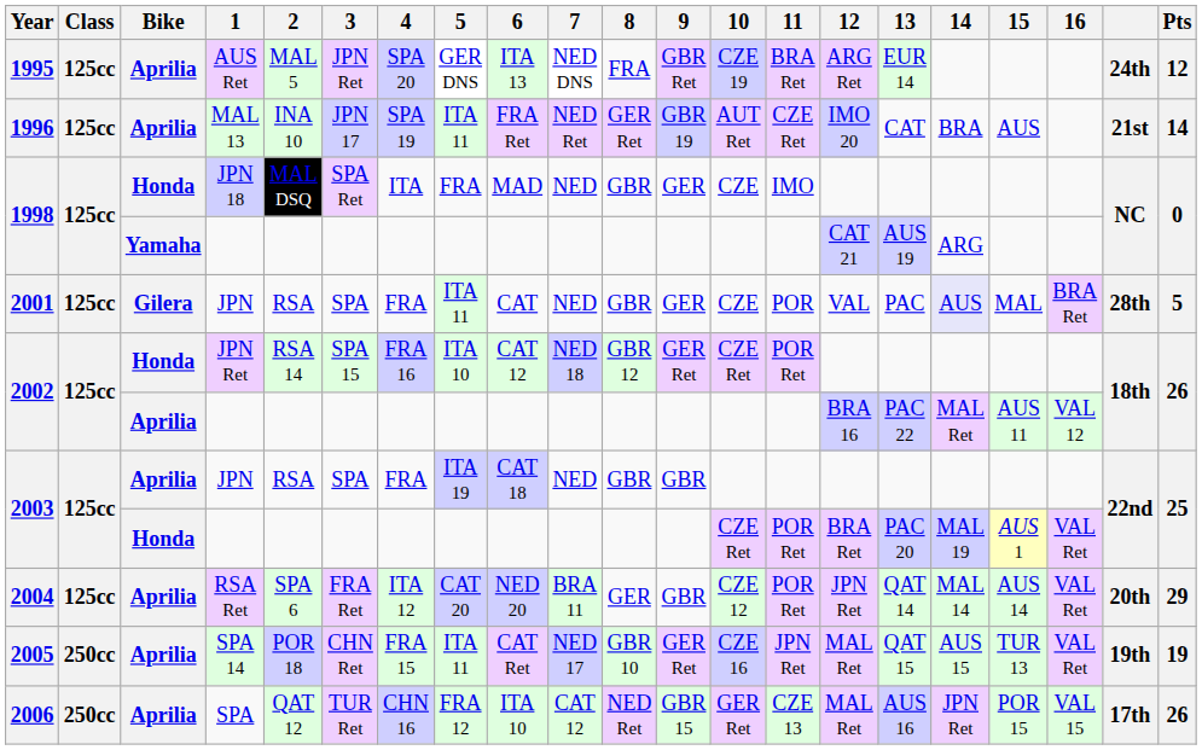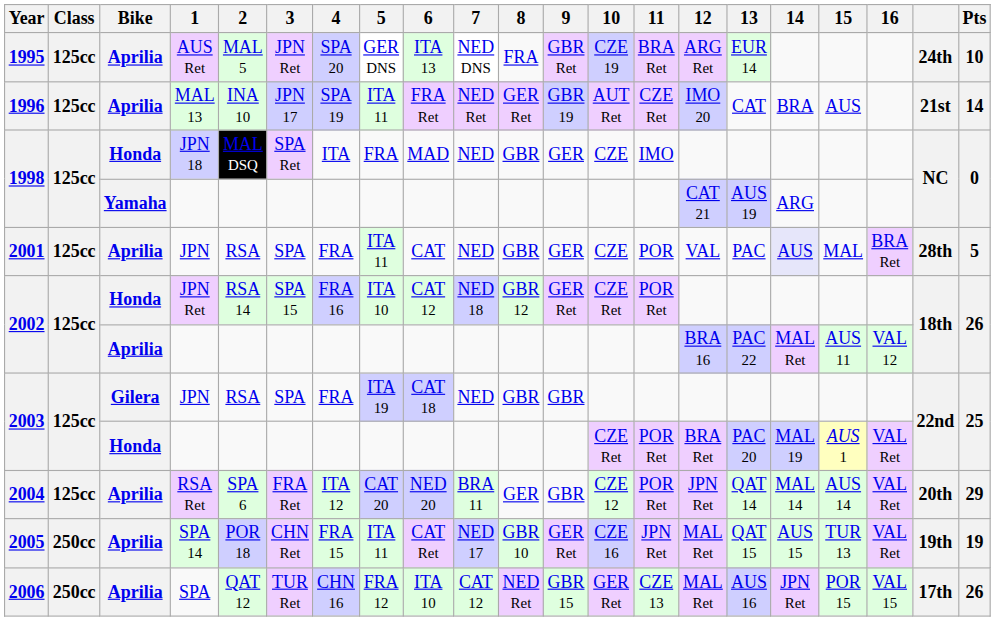 <table class="wikitable" style="text-align:center">
 <tr>
 <th>Year</th>
 <th>Class</th>
 <th>Bike</th>
 <th>1</th>
 <th>2</th>
 <th>3</th>
 <th>4</th>
 <th>5</th>
 <th>6</th>
 <th>7</th>
 <th>8</th>
 <th>9</th>
 <th>10</th>
 <th>11</th>
 <th>12</th>
 <th>13</th>
 <th>14</th>
 <th>15</th>
 <th>16</th>
 <th></th>
 <th>Pts</th>
 </tr>
 <tr>
 <th align="left"><a href='#'>1995</a></th>
 <th align="left">125cc</th>
 <th align="left"><a href='#'>Aprilia</a></th>
 <td style="background:#EFCFFF;"><a href='#'>AUS</a> <br><small>Ret</small></td>
 <td style="background:#DFFFDF;"><a href='#'>MAL</a> <br><small>5</small></td>
 <td style="background:#EFCFFF;"><a href='#'>JPN</a> <br><small>Ret</small></td>
 <td style="background:#CFCFFF;"><a href='#'>SPA</a> <br><small>20</small></td>
 <td style="background:#FFFFFF;"><a href='#'>GER</a><br><small>DNS</small></td>
 <td style="background:#DFFFDF;"><a href='#'>ITA</a> <br><small>13</small></td>
 <td style="background:#FFFFFF;"><a href='#'>NED</a> <br><small>DNS</small></td>
 <td><a href='#'>FRA</a></td>
 <td style="background:#EFCFFF;"><a href='#'>GBR</a> <br><small>Ret</small></td>
 <td style="background:#CFCFFF;"><a href='#'>CZE</a> <br><small>19</small></td>
 <td style="background:#EFCFFF;"><a href='#'>BRA</a> <br><small>Ret</small></td>
 <td style="background:#EFCFFF;"><a href='#'>ARG</a> <br><small>Ret</small></td>
 <td style="background:#DFFFDF;"><a href='#'>EUR</a> <br><small>14</small></td>
 <td></td>
 <td></td>
 <td></td>
 <th>24th</th>
-<th>12</th>
+<th>10</th>
 </tr>
 <tr>
 <th align="left"><a href='#'>1996</a></th>
 <th align="left">125cc</th>
 <th align="left"><a href='#'>Aprilia</a></th>
 <td style="background:#DFFFDF;"><a href='#'>MAL</a> <br><small>13</small></td>
 <td style="background:#DFFFDF;"><a href='#'>INA</a> <br><small>10</small></td>
 <td style="background:#CFCFFF;"><a href='#'>JPN</a> <br><small>17</small></td>
 <td style="background:#CFCFFF;"><a href='#'>SPA</a> <br><small>19</small></td>
 <td style="background:#DFFFDF;"><a href='#'>ITA</a> <br><small>11</small></td>
 <td style="background:#EFCFFF;"><a href='#'>FRA</a> <br><small>Ret</small></td>
 <td style="background:#EFCFFF;"><a href='#'>NED</a> <br><small>Ret</small></td>
 <td style="background:#EFCFFF;"><a href='#'>GER</a> <br><small>Ret</small></td>
 <td style="background:#CFCFFF;"><a href='#'>GBR</a> <br><small>19</small></td>
 <td style="background:#EFCFFF;"><a href='#'>AUT</a> <br><small>Ret</small></td>
 <td style="background:#EFCFFF;"><a href='#'>CZE</a> <br><small>Ret</small></td>
 <td style="background:#CFCFFF;"><a href='#'>IMO</a> <br><small>20</small></td>
 <td><a href='#'>CAT</a></td>
 <td><a href='#'>BRA</a></td>
 <td><a href='#'>AUS</a></td>
 <td></td>
 <th>21st</th>
 <th>14</th>
 </tr>
 <tr>
 <th align="left" rowspan=2><a href='#'>1998</a></th>
 <th align="left" rowspan=2>125cc</th>
 <th align="left"><a href='#'>Honda</a></th>
 <td style="background:#CFCFFF;"><a href='#'>JPN</a> <br><small>18</small></td>
 <td style="background:black; color:white;"><a href='#'><span>MAL</span></a> <br><small>DSQ</small></td>
 <td style="background:#EFCFFF;"><a href='#'>SPA</a><br><small>Ret</small></td>
 <td><a href='#'>ITA</a></td>
 <td><a href='#'>FRA</a></td>
 <td><a href='#'>MAD</a></td>
 <td><a href='#'>NED</a></td>
 <td><a href='#'>GBR</a></td>
 <td><a href='#'>GER</a></td>
 <td><a href='#'>CZE</a></td>
 <td><a href='#'>IMO</a></td>
 <td></td>
 <td></td>
 <td></td>
 <td></td>
 <td></td>
 <th rowspan=2>NC</th>
 <th rowspan=2>0</th>
 </tr>
 <tr>
 <th align="left"><a href='#'>Yamaha</a></th>
 <td></td>
 <td></td>
 <td></td>
 <td></td>
 <td></td>
 <td></td>
 <td></td>
 <td></td>
 <td></td>
 <td></td>
 <td></td>
 <td style="background:#CFCFFF;"><a href='#'>CAT</a><br><small>21</small></td>
 <td style="background:#CFCFFF;"><a href='#'>AUS</a><br><small>19</small></td>
 <td><a href='#'>ARG</a></td>
 <td></td>
 <td></td>
 </tr>
 <tr>
 <th align="left"><a href='#'>2001</a></th>
 <th align="left">125cc</th>
-<th align="left"><a href='#'>Gilera</a></th>
+<th align="left"><a href='#'>Aprilia</a></th>
 <td><a href='#'>JPN</a></td>
 <td><a href='#'>RSA</a></td>
 <td><a href='#'>SPA</a></td>
 <td><a href='#'>FRA</a></td>
 <td style="background:#dfffdf;"><a href='#'>ITA</a><br><small>11</small></td>
 <td><a href='#'>CAT</a></td>
 <td><a href='#'>NED</a></td>
 <td><a href='#'>GBR</a></td>
 <td><a href='#'>GER</a></td>
 <td><a href='#'>CZE</a></td>
 <td><a href='#'>POR</a></td>
 <td><a href='#'>VAL</a></td>
 <td><a href='#'>PAC</a></td>
 <td style="background: lavender;"><a href='#'>AUS</a></td>
 <td><a href='#'>MAL</a></td>
 <td style="background:#EFCFFF;"><a href='#'>BRA</a><br><small>Ret</small></td>
 <th>28th</th>
 <th>5</th>
 </tr>
 <tr>
 <th align="left" rowspan=2><a href='#'>2002</a></th>
 <th align="left" rowspan=2>125cc</th>
 <th align="left"><a href='#'>Honda</a></th>
 <td style="background:#efcfff;"><a href='#'>JPN</a> <br><small>Ret</small></td>
 <td style="background:#dfffdf;"><a href='#'>RSA</a> <br><small>14</small></td>
 <td style="background:#dfffdf;"><a href='#'>SPA</a> <br><small>15</small></td>
 <td style="background:#CFCFFF;"><a href='#'>FRA</a> <br><small>16</small></td>
 <td style="background:#dfffdf;"><a href='#'>ITA</a> <br><small>10</small></td>
 <td style="background:#dfffdf;"><a href='#'>CAT</a> <br><small>12</small></td>
 <td style="background:#CFCFFF;"><a href='#'>NED</a> <br><small>18</small></td>
 <td style="background:#dfffdf;"><a href='#'>GBR</a> <br><small>12</small></td>
 <td style="background:#efcfff;"><a href='#'>GER</a> <br><small>Ret</small></td>
 <td style="background:#efcfff;"><a href='#'>CZE</a> <br><small>Ret</small></td>
 <td style="background:#efcfff;"><a href='#'>POR</a> <br><small>Ret</small></td>
 <td></td>
 <td></td>
 <td></td>
 <td></td>
 <td></td>
 <th rowspan=2>18th</th>
 <th rowspan=2>26</th>
 </tr>
 <tr>
 <th align="left"><a href='#'>Aprilia</a></th>
 <td></td>
 <td></td>
 <td></td>
 <td></td>
 <td></td>
 <td></td>
 <td></td>
 <td></td>
 <td></td>
 <td></td>
 <td></td>
 <td style="background:#CFCFFF;"><a href='#'>BRA</a> <br><small>16</small></td>
 <td style="background:#CFCFFF;"><a href='#'>PAC</a> <br><small>22</small></td>
 <td style="background:#efcfff;"><a href='#'>MAL</a> <br><small>Ret</small></td>
 <td style="background:#dfffdf;"><a href='#'>AUS</a> <br><small>11</small></td>
 <td style="background:#dfffdf;"><a href='#'>VAL</a> <br><small>12</small></td>
 </tr>
 <tr>
 <th align="left" rowspan=2><a href='#'>2003</a></th>
 <th align="left" rowspan=2>125cc</th>
-<th align="left"><a href='#'>Aprilia</a></th>
+<th align="left"><a href='#'>Gilera</a></th>
 <td><a href='#'>JPN</a></td>
 <td><a href='#'>RSA</a></td>
 <td><a href='#'>SPA</a></td>
 <td><a href='#'>FRA</a></td>
 <td style="background:#CFCFFF;"><a href='#'>ITA</a> <br><small>19</small></td>
 <td style="background:#CFCFFF;"><a href='#'>CAT</a> <br><small>18</small></td>
 <td><a href='#'>NED</a></td>
 <td><a href='#'>GBR</a></td>
 <td><a href='#'>GBR</a></td>
 <td></td>
 <td></td>
 <td></td>
 <td></td>
 <td></td>
 <td></td>
 <td></td>
 <th rowspan=2>22nd</th>
 <th rowspan=2>25</th>
 </tr>
 <tr>
 <th align="left"><a href='#'>Honda</a></th>
 <td></td>
 <td></td>
 <td></td>
 <td></td>
 <td></td>
 <td></td>
 <td></td>
 <td></td>
 <td></td>
 <td style="background:#efcfff;"><a href='#'>CZE</a> <br><small>Ret</small></td>
 <td style="background:#efcfff;"><a href='#'>POR</a> <br><small>Ret</small></td>
 <td style="background:#efcfff;"><a href='#'>BRA</a> <br><small>Ret</small></td>
 <td style="background:#CFCFFF;"><a href='#'>PAC</a> <br><small>20</small></td>
 <td style="background:#CFCFFF;"><a href='#'>MAL</a> <br><small>19</small></td>
 <td style="background:#ffffbf;"><em><a href='#'>AUS</a></em> <br><small>1</small></td>
 <td style="background:#efcfff;"><a href='#'>VAL</a><br><small>Ret</small></td>
 </tr>
 <tr>
 <th align="left"><a href='#'>2004</a></th>
 <th align="left">125cc</th>
 <th align="left"><a href='#'>Aprilia</a></th>
 <td style="background:#efcfff;"><a href='#'>RSA</a><br><small>Ret</small></td>
 <td style="background:#dfffdf;"><a href='#'>SPA</a> <br><small>6</small></td>
 <td style="background:#efcfff;"><a href='#'>FRA</a> <br><small>Ret</small></td>
 <td style="background:#dfffdf;"><a href='#'>ITA</a> <br><small>12</small></td>
 <td style="background:#CFCFFF;"><a href='#'>CAT</a> <br><small>20</small></td>
 <td style="background:#CFCFFF;"><a href='#'>NED</a> <br><small>20</small></td>
 <td style="background:#dfffdf;"><a href='#'>BRA</a> <br><small>11</small></td>
 <td><a href='#'>GER</a></td>
 <td><a href='#'>GBR</a></td>
 <td style="background:#dfffdf;"><a href='#'>CZE</a> <br><small>12</small></td>
 <td style="background:#efcfff;"><a href='#'>POR</a> <br><small>Ret</small></td>
 <td style="background:#efcfff;"><a href='#'>JPN</a> <br><small>Ret</small></td>
 <td style="background:#dfffdf;"><a href='#'>QAT</a> <br><small>14</small></td>
 <td style="background:#dfffdf;"><a href='#'>MAL</a><br><small>14</small></td>
 <td style="background:#dfffdf;"><a href='#'>AUS</a><br><small>14</small></td>
 <td style="background:#efcfff;"><a href='#'>VAL</a> <br><small>Ret</small></td>
 <th>20th</th>
 <th>29</th>
 </tr>
 <tr>
 <th align="left"><a href='#'>2005</a></th>
 <th align="left">250cc</th>
 <th align="left"><a href='#'>Aprilia</a></th>
 <td style="background:#dfffdf;"><a href='#'>SPA</a><br><small>14</small></td>
 <td style="background:#CFCFFF;"><a href='#'>POR</a> <br><small>18</small></td>
 <td style="background:#efcfff;"><a href='#'>CHN</a> <br><small>Ret</small></td>
 <td style="background:#dfffdf;"><a href='#'>FRA</a> <br><small>15</small></td>
 <td style="background:#dfffdf;"><a href='#'>ITA</a> <br><small>11</small></td>
 <td style="background:#efcfff;"><a href='#'>CAT</a> <br><small>Ret</small></td>
 <td style="background:#CFCFFF;"><a href='#'>NED</a> <br><small>17</small></td>
 <td style="background:#dfffdf;"><a href='#'>GBR</a> <br><small>10</small></td>
 <td style="background:#efcfff;"><a href='#'>GER</a> <br><small>Ret</small></td>
 <td style="background:#CFCFFF;"><a href='#'>CZE</a> <br><small>16</small></td>
 <td style="background:#efcfff;"><a href='#'>JPN</a> <br><small>Ret</small></td>
 <td style="background:#efcfff;"><a href='#'>MAL</a> <br><small>Ret</small></td>
 <td style="background:#dfffdf;"><a href='#'>QAT</a><br><small>15</small></td>
 <td style="background:#dfffdf;"><a href='#'>AUS</a> <br><small>15</small></td>
 <td style="background:#dfffdf;"><a href='#'>TUR</a> <br><small>13</small></td>
 <td style="background:#efcfff;"><a href='#'>VAL</a> <br><small>Ret</small></td>
 <th>19th</th>
 <th>19</th>
 </tr>
 <tr>
 <th align="left"><a href='#'>2006</a></th>
 <th align="left">250cc</th>
 <th align="left"><a href='#'>Aprilia</a></th>
 <td><a href='#'>SPA</a></td>
 <td style="background:#dfffdf;"><a href='#'>QAT</a><br><small>12</small></td>
 <td style="background:#efcfff;"><a href='#'>TUR</a><br><small>Ret</small></td>
 <td style="background:#CFCFFF;"><a href='#'>CHN</a><br><small>16</small></td>
 <td style="background:#dfffdf;"><a href='#'>FRA</a><br><small>12</small></td>
 <td style="background:#dfffdf;"><a href='#'>ITA</a><br><small>10</small></td>
 <td style="background:#dfffdf;"><a href='#'>CAT</a><br><small>12</small></td>
 <td style="background:#efcfff;"><a href='#'>NED</a><br><small>Ret</small></td>
 <td style="background:#dfffdf;"><a href='#'>GBR</a><br><small>15</small></td>
 <td style="background:#efcfff;"><a href='#'>GER</a><br><small>Ret</small></td>
 <td style="background:#dfffdf;"><a href='#'>CZE</a><br><small>13</small></td>
 <td style="background:#efcfff;"><a href='#'>MAL</a> <br><small>Ret</small></td>
 <td style="background:#CFCFFF;"><a href='#'>AUS</a><br><small>16</small></td>
 <td style="background:#efcfff;"><a href='#'>JPN</a><br><small>Ret</small></td>
 <td style="background:#dfffdf;"><a href='#'>POR</a><br><small>15</small></td>
 <td style="background:#dfffdf;"><a href='#'>VAL</a><br><small>15</small></td>
 <th>17th</th>
 <th>26</th>
 </tr>
 </table>
